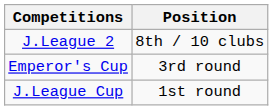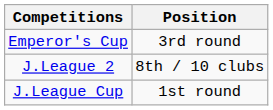 <table class="wikitable" style="text-align:center;">
 <tr>
 <th>Competitions</th>
 <th>Position</th>
 </tr>
 <tr>
+<td><a href='#'>Emperor's Cup</a></td>
+<td>3rd round</td>
+</tr>
+<tr>
 <td><a href='#'>J.League 2</a></td>
 <td>8th / 10 clubs</td>
-</tr>
-<tr>
-<td><a href='#'>Emperor's Cup</a></td>
-<td>3rd round</td>
 </tr>
 <tr>
 <td><a href='#'>J.League Cup</a></td>
 <td>1st round</td>
 </tr>
 </table>
